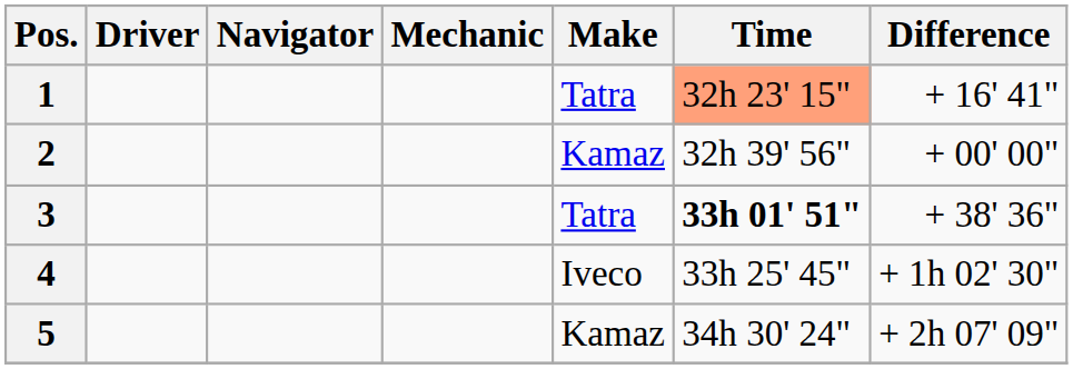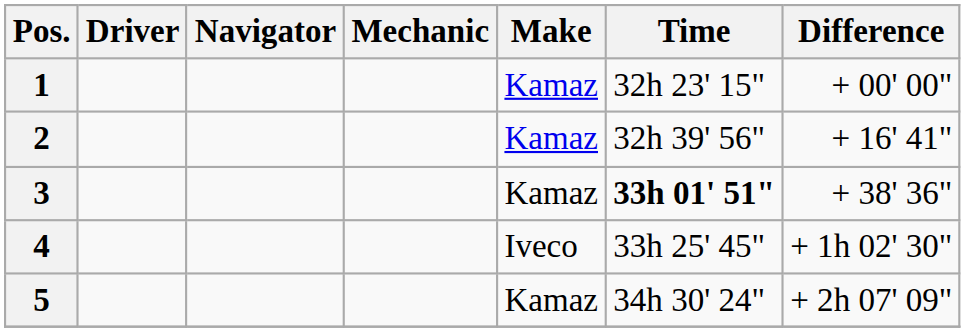 <table class="wikitable" style="font-size:97%;">
 <tr>
 <th>Pos.</th>
 <th>Driver</th>
 <th>Navigator</th>
 <th>Mechanic</th>
 <th>Make</th>
 <th>Time</th>
 <th>Difference</th>
 </tr>
 <tr>
 <th>1</th>
 <td></td>
 <td></td>
 <td></td>
-<td><a href='#'>Tatra</a></td>
-<td style="background: lightsalmon;">32h 23' 15"</td>
-<td align=right>+ 16' 41"</td>
+<td><a href='#'>Kamaz</a></td>
+<td>32h 23' 15"</td>
+<td align=right>+ 00' 00"</td>
 </tr>
 <tr>
 <th>2</th>
 <td></td>
 <td></td>
 <td></td>
 <td><a href='#'>Kamaz</a></td>
 <td>32h 39' 56"</td>
-<td align=right>+ 00' 00"</td>
+<td align=right>+ 16' 41"</td>
 </tr>
 <tr>
 <th>3</th>
 <td></td>
 <td></td>
 <td></td>
-<td><a href='#'>Tatra</a></td>
+<td>Kamaz</td>
 <td><strong>33h 01' 51"</strong></td>
 <td align=right>+ 38' 36"</td>
 </tr>
 <tr>
 <th>4</th>
 <td></td>
 <td></td>
 <td></td>
 <td>Iveco</td>
 <td>33h 25' 45"</td>
 <td align=right>+ 1h 02' 30"</td>
 </tr>
 <tr>
 <th>5</th>
 <td></td>
 <td></td>
 <td></td>
 <td>Kamaz</td>
 <td>34h 30' 24"</td>
 <td align=right>+ 2h 07' 09"</td>
 </tr>
 <tr>
 </tr>
 </table>
